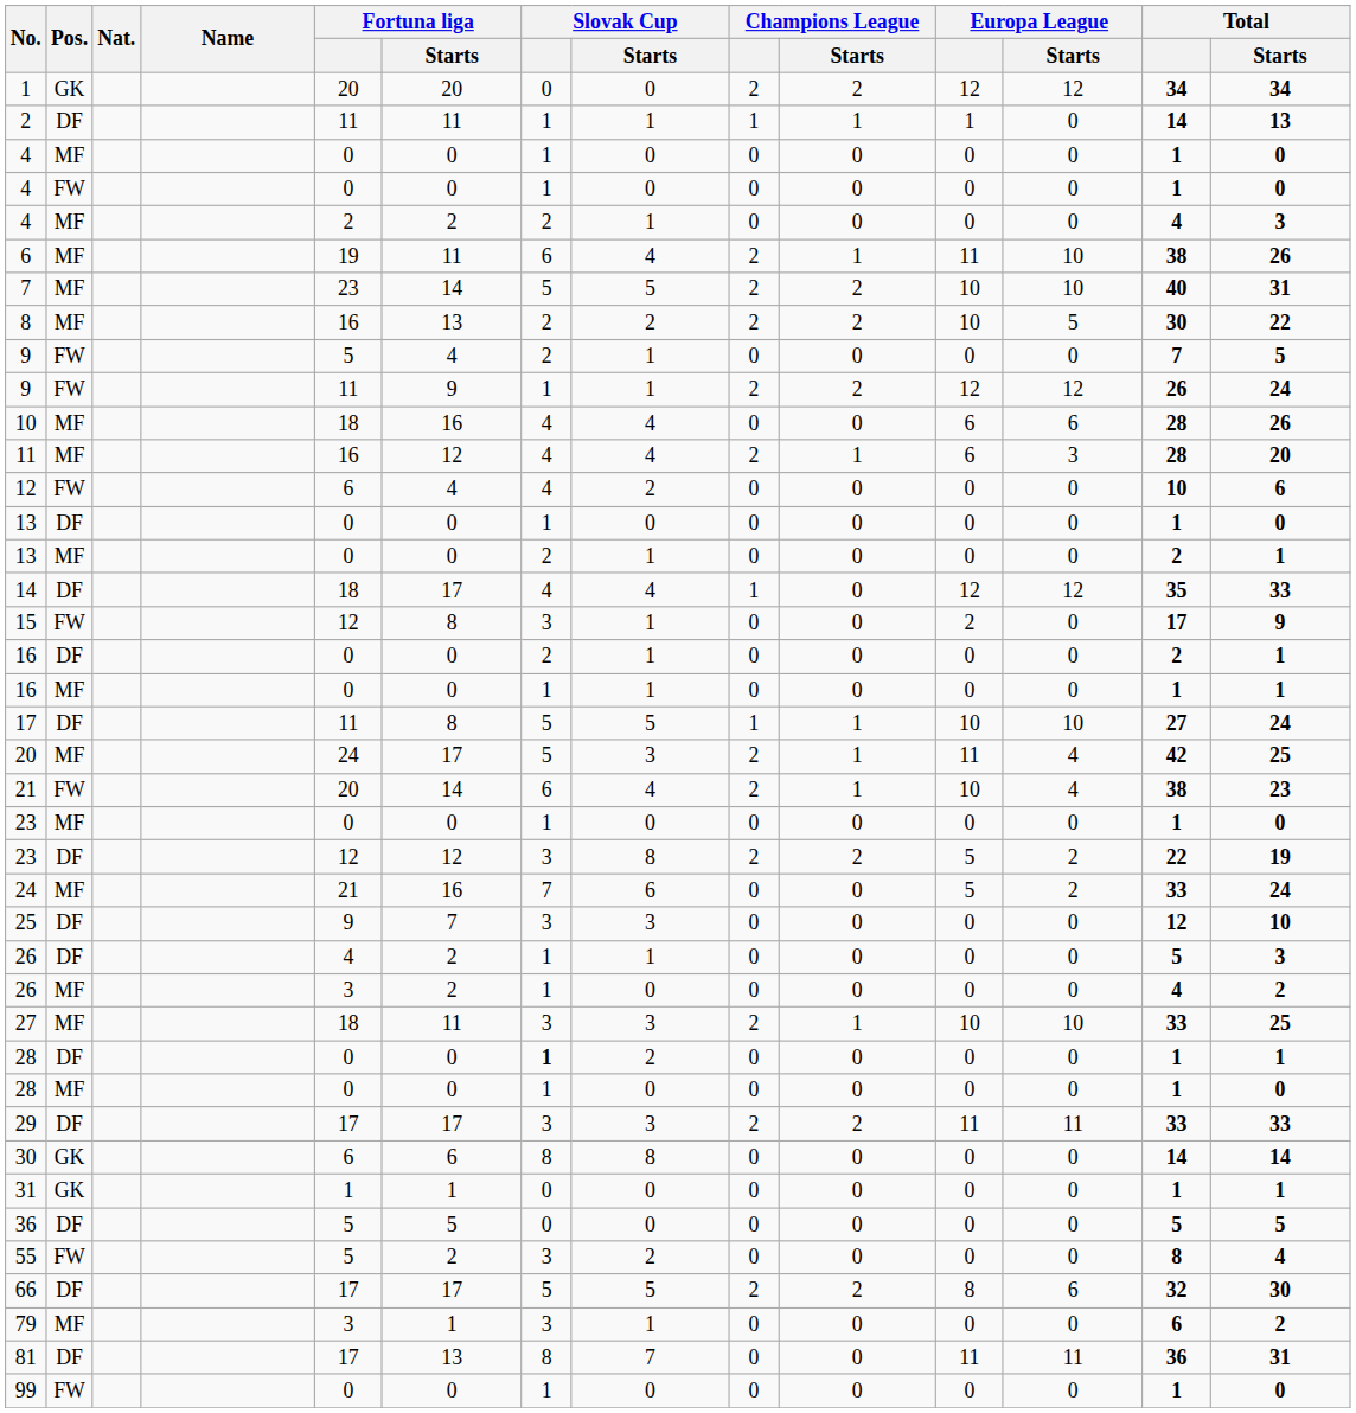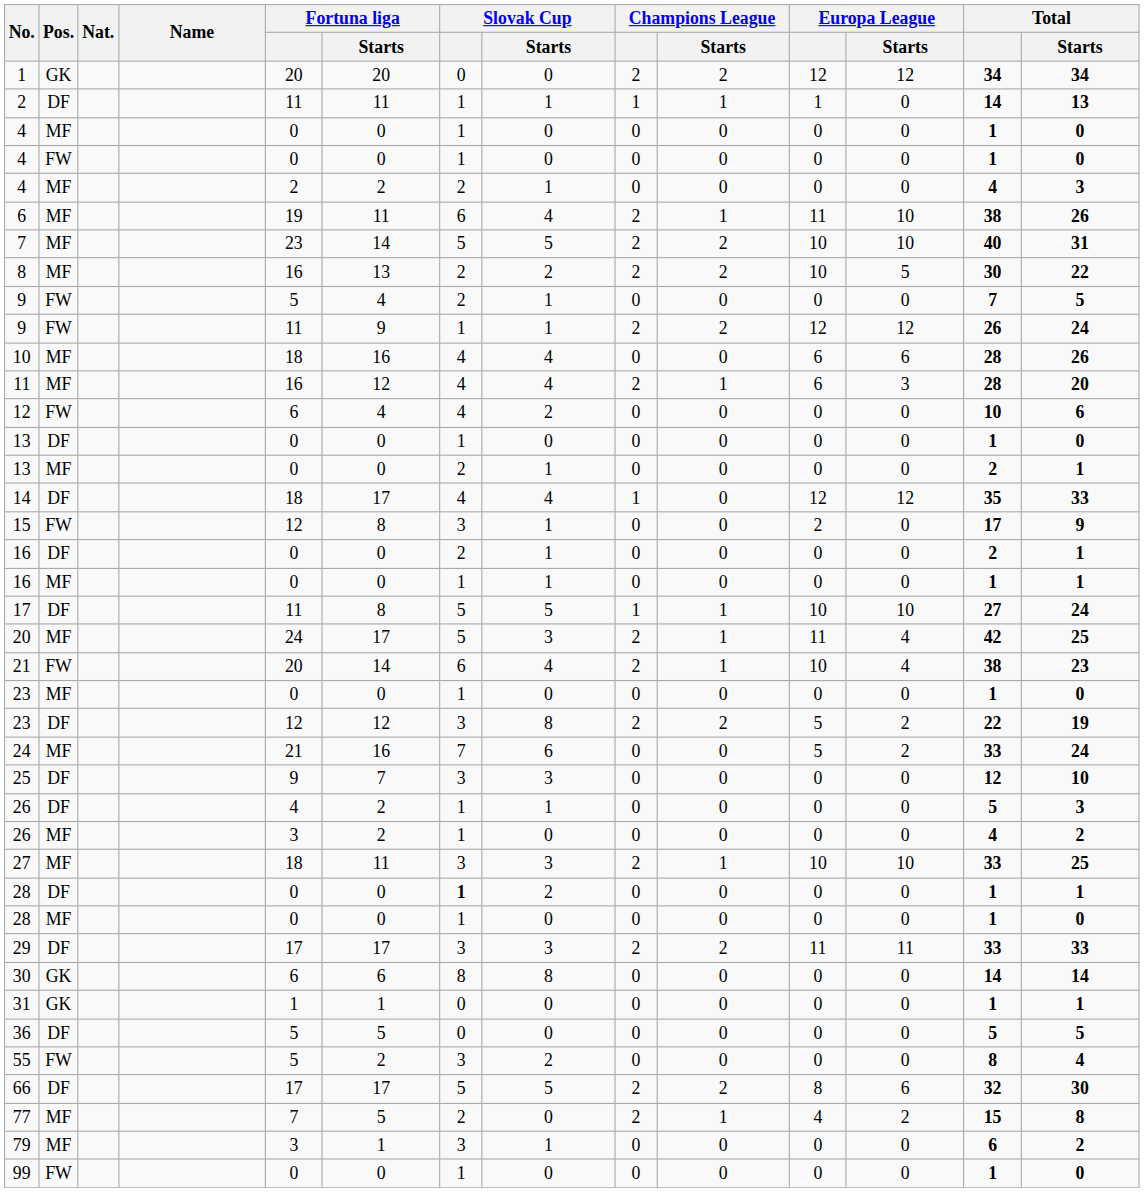 <table class="wikitable sortable" style="text-align:center">
 <tr>
 <th rowspan="2" style="width:20px;">No.</th>
 <th rowspan="2" style="width:20px;">Pos.</th>
 <th rowspan="2" style="width:20px;">Nat.</th>
 <th rowspan="2" style="width:125px;">Name</th>
 <th colspan="2" style="width:150px;"><a href='#'>Fortuna liga</a></th>
 <th colspan="2" style="width:150px;"><a href='#'>Slovak Cup</a></th>
 <th colspan="2" style="width:150px;"><a href='#'>Champions League</a></th>
 <th colspan="2" style="width:150px;"><a href='#'>Europa League</a></th>
 <th colspan="2" style="width:150px;">Total</th>
 </tr>
 <tr>
 <th></th>
 <th>Starts</th>
 <th></th>
 <th>Starts</th>
 <th></th>
 <th>Starts</th>
 <th></th>
 <th>Starts</th>
 <th></th>
 <th>Starts</th>
 </tr>
 <tr>
 <td>1</td>
 <td>GK</td>
 <td></td>
 <td align=left></td>
 <td>20</td>
 <td>20</td>
 <td>0</td>
 <td>0</td>
 <td>2</td>
 <td>2</td>
 <td>12</td>
 <td>12</td>
 <td><strong>34</strong></td>
 <td><strong>34</strong></td>
 </tr>
 <tr>
 <td>2</td>
 <td>DF</td>
 <td></td>
 <td align=left></td>
 <td>11</td>
 <td>11</td>
 <td>1</td>
 <td>1</td>
 <td>1</td>
 <td>1</td>
 <td>1</td>
 <td>0</td>
 <td><strong>14</strong></td>
 <td><strong>13</strong></td>
 </tr>
 <tr>
 <td>4</td>
 <td>MF</td>
 <td></td>
 <td align=left></td>
 <td>0</td>
 <td>0</td>
 <td>1</td>
 <td>0</td>
 <td>0</td>
 <td>0</td>
 <td>0</td>
 <td>0</td>
 <td><strong>1</strong></td>
 <td><strong>0</strong></td>
 </tr>
 <tr>
 <td>4</td>
 <td>FW</td>
 <td></td>
 <td align=left></td>
 <td>0</td>
 <td>0</td>
 <td>1</td>
 <td>0</td>
 <td>0</td>
 <td>0</td>
 <td>0</td>
 <td>0</td>
 <td><strong>1</strong></td>
 <td><strong>0</strong></td>
 </tr>
 <tr>
 <td>4</td>
 <td>MF</td>
 <td></td>
 <td align=left></td>
 <td>2</td>
 <td>2</td>
 <td>2</td>
 <td>1</td>
 <td>0</td>
 <td>0</td>
 <td>0</td>
 <td>0</td>
 <td><strong>4</strong></td>
 <td><strong>3</strong></td>
 </tr>
 <tr>
 <td>6</td>
 <td>MF</td>
 <td></td>
 <td align="left"></td>
 <td>19</td>
 <td>11</td>
 <td>6</td>
 <td>4</td>
 <td>2</td>
 <td>1</td>
 <td>11</td>
 <td>10</td>
 <td><strong>38</strong></td>
 <td><strong>26</strong></td>
 </tr>
 <tr>
 <td>7</td>
 <td>MF</td>
 <td></td>
 <td align="left"></td>
 <td>23</td>
 <td>14</td>
 <td>5</td>
 <td>5</td>
 <td>2</td>
 <td>2</td>
 <td>10</td>
 <td>10</td>
 <td><strong>40</strong></td>
 <td><strong>31</strong></td>
 </tr>
 <tr>
 <td>8</td>
 <td>MF</td>
 <td></td>
 <td align="left"></td>
 <td>16</td>
 <td>13</td>
 <td>2</td>
 <td>2</td>
 <td>2</td>
 <td>2</td>
 <td>10</td>
 <td>5</td>
 <td><strong>30</strong></td>
 <td><strong>22</strong></td>
 </tr>
 <tr>
 <td>9</td>
 <td>FW</td>
 <td></td>
 <td align="left"></td>
 <td>5</td>
 <td>4</td>
 <td>2</td>
 <td>1</td>
 <td>0</td>
 <td>0</td>
 <td>0</td>
 <td>0</td>
 <td><strong>7</strong></td>
 <td><strong>5</strong></td>
 </tr>
 <tr>
 <td>9</td>
 <td>FW</td>
 <td></td>
 <td align="left"></td>
 <td>11</td>
 <td>9</td>
 <td>1</td>
 <td>1</td>
 <td>2</td>
 <td>2</td>
 <td>12</td>
 <td>12</td>
 <td><strong>26</strong></td>
 <td><strong>24</strong></td>
 </tr>
 <tr>
 <td>10</td>
 <td>MF</td>
 <td></td>
 <td align="left"></td>
 <td>18</td>
 <td>16</td>
 <td>4</td>
 <td>4</td>
 <td>0</td>
 <td>0</td>
 <td>6</td>
 <td>6</td>
 <td><strong>28</strong></td>
 <td><strong>26</strong></td>
 </tr>
 <tr>
 <td>11</td>
 <td>MF</td>
 <td></td>
 <td align="left"></td>
 <td>16</td>
 <td>12</td>
 <td>4</td>
 <td>4</td>
 <td>2</td>
 <td>1</td>
 <td>6</td>
 <td>3</td>
 <td><strong>28</strong></td>
 <td><strong>20</strong></td>
 </tr>
 <tr>
 <td>12</td>
 <td>FW</td>
 <td></td>
 <td align="left"></td>
 <td>6</td>
 <td>4</td>
 <td>4</td>
 <td>2</td>
 <td>0</td>
 <td>0</td>
 <td>0</td>
 <td>0</td>
 <td><strong>10</strong></td>
 <td><strong>6</strong></td>
 </tr>
 <tr>
 <td>13</td>
 <td>DF</td>
 <td></td>
 <td align="left"></td>
 <td>0</td>
 <td>0</td>
 <td>1</td>
 <td>0</td>
 <td>0</td>
 <td>0</td>
 <td>0</td>
 <td>0</td>
 <td><strong>1</strong></td>
 <td><strong>0</strong></td>
 </tr>
 <tr>
 <td>13</td>
 <td>MF</td>
 <td></td>
 <td align="left"></td>
 <td>0</td>
 <td>0</td>
 <td>2</td>
 <td>1</td>
 <td>0</td>
 <td>0</td>
 <td>0</td>
 <td>0</td>
 <td><strong>2</strong></td>
 <td><strong>1</strong></td>
 </tr>
 <tr>
 <td>14</td>
 <td>DF</td>
 <td></td>
 <td align="left"></td>
 <td>18</td>
 <td>17</td>
 <td>4</td>
 <td>4</td>
 <td>1</td>
 <td>0</td>
 <td>12</td>
 <td>12</td>
 <td><strong>35</strong></td>
 <td><strong>33</strong></td>
 </tr>
 <tr>
 <td>15</td>
 <td>FW</td>
 <td></td>
 <td align="left"></td>
 <td>12</td>
 <td>8</td>
 <td>3</td>
 <td>1</td>
 <td>0</td>
 <td>0</td>
 <td>2</td>
 <td>0</td>
 <td><strong>17</strong></td>
 <td><strong>9</strong></td>
 </tr>
 <tr>
 <td>16</td>
 <td>DF</td>
 <td></td>
 <td align="left"></td>
 <td>0</td>
 <td>0</td>
 <td>2</td>
 <td>1</td>
 <td>0</td>
 <td>0</td>
 <td>0</td>
 <td>0</td>
 <td><strong>2</strong></td>
 <td><strong>1</strong></td>
 </tr>
 <tr>
 <td>16</td>
 <td>MF</td>
 <td></td>
 <td align="left"></td>
 <td>0</td>
 <td>0</td>
 <td>1</td>
 <td>1</td>
 <td>0</td>
 <td>0</td>
 <td>0</td>
 <td>0</td>
 <td><strong>1</strong></td>
 <td><strong>1</strong></td>
 </tr>
 <tr>
 <td>17</td>
 <td>DF</td>
 <td></td>
 <td align="left"></td>
 <td>11</td>
 <td>8</td>
 <td>5</td>
 <td>5</td>
 <td>1</td>
 <td>1</td>
 <td>10</td>
 <td>10</td>
 <td><strong>27</strong></td>
 <td><strong>24</strong></td>
 </tr>
 <tr>
 <td>20</td>
 <td>MF</td>
 <td></td>
 <td align="left"></td>
 <td>24</td>
 <td>17</td>
 <td>5</td>
 <td>3</td>
 <td>2</td>
 <td>1</td>
 <td>11</td>
 <td>4</td>
 <td><strong>42</strong></td>
 <td><strong>25</strong></td>
 </tr>
 <tr>
 <td>21</td>
 <td>FW</td>
 <td></td>
 <td align="left"></td>
 <td>20</td>
 <td>14</td>
 <td>6</td>
 <td>4</td>
 <td>2</td>
 <td>1</td>
 <td>10</td>
 <td>4</td>
 <td><strong>38</strong></td>
 <td><strong>23</strong></td>
 </tr>
 <tr>
 <td>23</td>
 <td>MF</td>
 <td></td>
 <td align=left></td>
 <td>0</td>
 <td>0</td>
 <td>1</td>
 <td>0</td>
 <td>0</td>
 <td>0</td>
 <td>0</td>
 <td>0</td>
 <td><strong>1</strong></td>
 <td><strong>0</strong></td>
 </tr>
 <tr>
 <td>23</td>
 <td>DF</td>
 <td></td>
 <td align="left"></td>
 <td>12</td>
 <td>12</td>
 <td>3</td>
 <td>8</td>
 <td>2</td>
 <td>2</td>
 <td>5</td>
 <td>2</td>
 <td><strong>22</strong></td>
 <td><strong>19</strong></td>
 </tr>
 <tr>
 <td>24</td>
 <td>MF</td>
 <td></td>
 <td align="left"></td>
 <td>21</td>
 <td>16</td>
 <td>7</td>
 <td>6</td>
 <td>0</td>
 <td>0</td>
 <td>5</td>
 <td>2</td>
 <td><strong>33</strong></td>
 <td><strong>24</strong></td>
 </tr>
 <tr>
 <td>25</td>
 <td>DF</td>
 <td></td>
 <td align="left"></td>
 <td>9</td>
 <td>7</td>
 <td>3</td>
 <td>3</td>
 <td>0</td>
 <td>0</td>
 <td>0</td>
 <td>0</td>
 <td><strong>12</strong></td>
 <td><strong>10</strong></td>
 </tr>
 <tr>
 <td>26</td>
 <td>DF</td>
 <td></td>
 <td align="left"></td>
 <td>4</td>
 <td>2</td>
 <td>1</td>
 <td>1</td>
 <td>0</td>
 <td>0</td>
 <td>0</td>
 <td>0</td>
 <td><strong>5</strong></td>
 <td><strong>3</strong></td>
 </tr>
 <tr>
 <td>26</td>
 <td>MF</td>
 <td></td>
 <td align="left"></td>
 <td>3</td>
 <td>2</td>
 <td>1</td>
 <td>0</td>
 <td>0</td>
 <td>0</td>
 <td>0</td>
 <td>0</td>
 <td><strong>4</strong></td>
 <td><strong>2</strong></td>
 </tr>
 <tr>
 <td>27</td>
 <td>MF</td>
 <td></td>
 <td align="left"></td>
 <td>18</td>
 <td>11</td>
 <td>3</td>
 <td>3</td>
 <td>2</td>
 <td>1</td>
 <td>10</td>
 <td>10</td>
 <td><strong>33</strong></td>
 <td><strong>25</strong></td>
 </tr>
 <tr>
 <td>28</td>
 <td>DF</td>
 <td></td>
 <td align="left"></td>
 <td>0</td>
 <td>0</td>
 <td><strong>1</strong></td>
 <td>2</td>
 <td>0</td>
 <td>0</td>
 <td>0</td>
 <td>0</td>
 <td><strong>1</strong></td>
 <td><strong>1</strong></td>
 </tr>
 <tr>
 <td>28</td>
 <td>MF</td>
 <td></td>
 <td align="left"></td>
 <td>0</td>
 <td>0</td>
 <td>1</td>
 <td>0</td>
 <td>0</td>
 <td>0</td>
 <td>0</td>
 <td>0</td>
 <td><strong>1</strong></td>
 <td><strong>0</strong></td>
 </tr>
 <tr>
 <td>29</td>
 <td>DF</td>
 <td></td>
 <td align="left"></td>
 <td>17</td>
 <td>17</td>
 <td>3</td>
 <td>3</td>
 <td>2</td>
 <td>2</td>
 <td>11</td>
 <td>11</td>
 <td><strong>33</strong></td>
 <td><strong>33</strong></td>
 </tr>
 <tr>
 <td>30</td>
 <td>GK</td>
 <td></td>
 <td align="left"></td>
 <td>6</td>
 <td>6</td>
 <td>8</td>
 <td>8</td>
 <td>0</td>
 <td>0</td>
 <td>0</td>
 <td>0</td>
 <td><strong>14</strong></td>
 <td><strong>14</strong></td>
 </tr>
 <tr>
 <td>31</td>
 <td>GK</td>
 <td></td>
 <td align=left></td>
 <td>1</td>
 <td>1</td>
 <td>0</td>
 <td>0</td>
 <td>0</td>
 <td>0</td>
 <td>0</td>
 <td>0</td>
 <td><strong>1</strong></td>
 <td><strong>1</strong></td>
 </tr>
 <tr>
 <td>36</td>
 <td>DF</td>
 <td></td>
 <td align="left"></td>
 <td>5</td>
 <td>5</td>
 <td>0</td>
 <td>0</td>
 <td>0</td>
 <td>0</td>
 <td>0</td>
 <td>0</td>
 <td><strong>5</strong></td>
 <td><strong>5</strong></td>
 </tr>
 <tr>
 <td>55</td>
 <td>FW</td>
 <td></td>
 <td align="left"></td>
 <td>5</td>
 <td>2</td>
 <td>3</td>
 <td>2</td>
 <td>0</td>
 <td>0</td>
 <td>0</td>
 <td>0</td>
 <td><strong>8</strong></td>
 <td><strong>4</strong></td>
 </tr>
 <tr>
 <td>66</td>
 <td>DF</td>
 <td></td>
 <td align="left"></td>
 <td>17</td>
 <td>17</td>
 <td>5</td>
 <td>5</td>
 <td>2</td>
 <td>2</td>
 <td>8</td>
 <td>6</td>
 <td><strong>32</strong></td>
 <td><strong>30</strong></td>
 </tr>
 <tr>
+<td>77</td>
+<td>MF</td>
+<td></td>
+<td align="left"></td>
+<td>7</td>
+<td>5</td>
+<td>2</td>
+<td>0</td>
+<td>2</td>
+<td>1</td>
+<td>4</td>
+<td>2</td>
+<td><strong>15</strong></td>
+<td><strong>8</strong></td>
+</tr>
+<tr>
 <td>79</td>
 <td>MF</td>
 <td></td>
 <td align="left"></td>
 <td>3</td>
 <td>1</td>
 <td>3</td>
 <td>1</td>
 <td>0</td>
 <td>0</td>
 <td>0</td>
 <td>0</td>
 <td><strong>6</strong></td>
 <td><strong>2</strong></td>
-</tr>
-<tr>
-<td>81</td>
-<td>DF</td>
-<td></td>
-<td align="left"></td>
-<td>17</td>
-<td>13</td>
-<td>8</td>
-<td>7</td>
-<td>0</td>
-<td>0</td>
-<td>11</td>
-<td>11</td>
-<td><strong>36</strong></td>
-<td><strong>31</strong></td>
 </tr>
 <tr>
 <td>99</td>
 <td>FW</td>
 <td></td>
 <td align="left"></td>
 <td>0</td>
 <td>0</td>
 <td>1</td>
 <td>0</td>
 <td>0</td>
 <td>0</td>
 <td>0</td>
 <td>0</td>
 <td><strong>1</strong></td>
 <td><strong>0</strong></td>
 </tr>
 </table>
